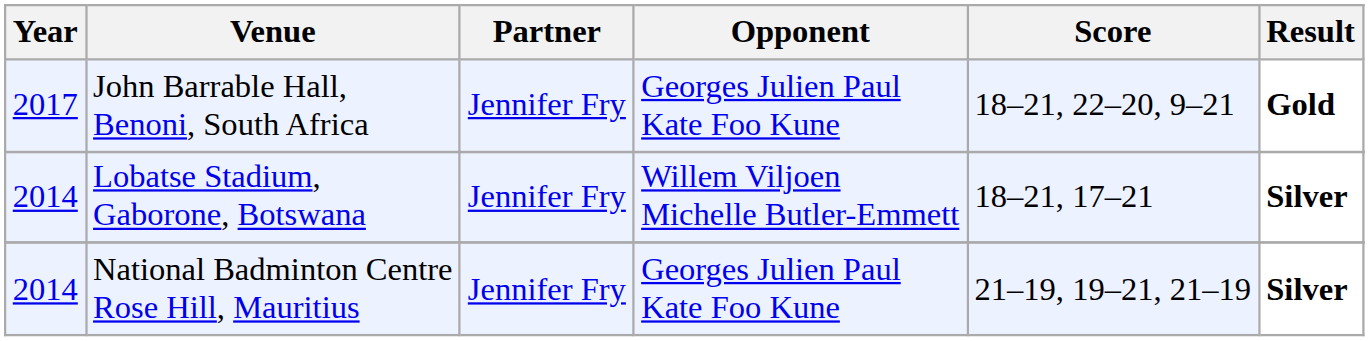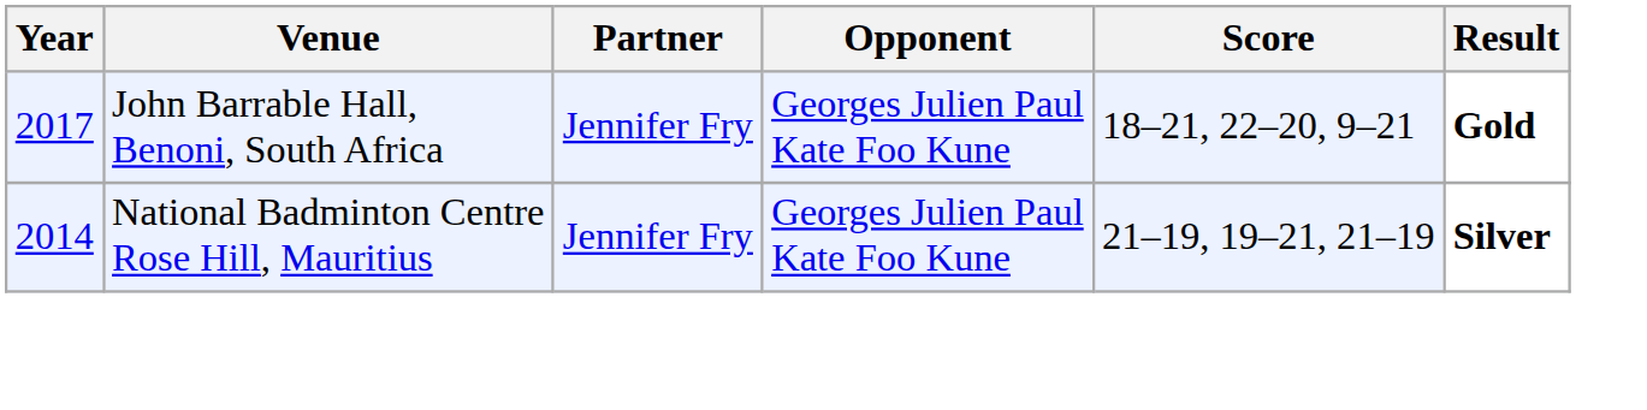 <table class="sortable wikitable" style="font-size: 90%;">
 <tr>
 <th>Year</th>
 <th>Venue</th>
 <th>Partner</th>
 <th>Opponent</th>
 <th>Score</th>
 <th>Result</th>
 </tr>
 <tr style="background:#ECF2FF">
 <td align="center"><a href='#'>2017</a></td>
 <td align="left">John Barrable Hall,<br><a href='#'>Benoni</a>, South Africa</td>
 <td align="left"> <a href='#'>Jennifer Fry</a></td>
 <td align="left"> <a href='#'>Georges Julien Paul</a> <br>  <a href='#'>Kate Foo Kune</a></td>
 <td align="left">18–21, 22–20, 9–21</td>
 <td style="text-align:left; background:white"> <strong>Gold</strong></td>
 </tr>
 <tr>
 </tr>
-<tr style="background:#ECF2FF">
-<td align="center"><a href='#'>2014</a></td>
-<td align="left"><a href='#'>Lobatse Stadium</a>,<br><a href='#'>Gaborone</a>, <a href='#'>Botswana</a></td>
-<td align="left"> <a href='#'>Jennifer Fry</a></td>
-<td align="left"> <a href='#'>Willem Viljoen</a> <br>  <a href='#'>Michelle Butler-Emmett</a></td>
-<td align="left">18–21, 17–21</td>
-<td style="text-align:left; background:white"> <strong>Silver</strong></td>
-</tr>
 <tr>
 </tr>
 <tr style="background:#ECF2FF">
 <td style="text-align:center;"><a href='#'>2014</a></td>
 <td style="text-align:left;">National Badminton Centre<br><a href='#'>Rose Hill</a>, <a href='#'>Mauritius</a></td>
 <td align="left"> <a href='#'>Jennifer Fry</a></td>
 <td align="left"> <a href='#'>Georges Julien Paul</a> <br>  <a href='#'>Kate Foo Kune</a></td>
 <td align="left">21–19, 19–21, 21–19</td>
 <td style="text-align:left; background:white"> <strong>Silver</strong></td>
 </tr>
 </table>
